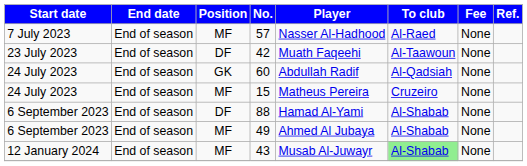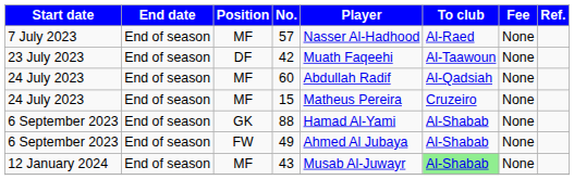 <table class="wikitable sortable">
 <tr>
 <th style="background:blue; color:white;"><strong>Start date</strong></th>
 <th style="background:blue; color:white;"><strong>End date</strong></th>
 <th style="background:blue; color:white;"><strong>Position</strong></th>
 <th style="background:blue; color:white;"><strong>No.</strong></th>
 <th style="background:blue; color:white;"><strong>Player</strong></th>
 <th style="background:blue; color:white;"><strong>To club</strong></th>
 <th style="background:blue; color:white;"><strong>Fee</strong></th>
 <th style="background:blue; color:white;"><strong>Ref.</strong></th>
 </tr>
 <tr>
 <td>7 July 2023</td>
 <td>End of season</td>
 <td style="text-align:center;">MF</td>
 <td style="text-align:center;">57</td>
 <td style="text-align:left;"> <a href='#'>Nasser Al-Hadhood</a></td>
 <td style="text-align:left;"> <a href='#'>Al-Raed</a></td>
 <td>None</td>
 <td></td>
 </tr>
 <tr>
 <td>23 July 2023</td>
 <td>End of season</td>
 <td style="text-align:center;">DF</td>
 <td style="text-align:center;">42</td>
 <td style="text-align:left;"> <a href='#'>Muath Faqeehi</a></td>
 <td style="text-align:left;"> <a href='#'>Al-Taawoun</a></td>
 <td>None</td>
 <td></td>
 </tr>
 <tr>
 <td>24 July 2023</td>
 <td>End of season</td>
-<td style="text-align:center;">GK</td>
+<td style="text-align:center;">MF</td>
 <td style="text-align:center;">60</td>
 <td style="text-align:left;"> <a href='#'>Abdullah Radif</a></td>
 <td style="text-align:left;"> <a href='#'>Al-Qadsiah</a></td>
 <td>None</td>
 <td></td>
 </tr>
 <tr>
 <td>24 July 2023</td>
 <td>End of season</td>
 <td style="text-align:center;">MF</td>
 <td style="text-align:center;">15</td>
 <td style="text-align:left;"> <a href='#'>Matheus Pereira</a></td>
 <td style="text-align:left;"> <a href='#'>Cruzeiro</a></td>
 <td>None</td>
 <td></td>
 </tr>
 <tr>
 <td>6 September 2023</td>
 <td>End of season</td>
-<td style="text-align:center;">DF</td>
+<td style="text-align:center;">GK</td>
 <td style="text-align:center;">88</td>
 <td style="text-align:left;"> <a href='#'>Hamad Al-Yami</a></td>
 <td style="text-align:left;"> <a href='#'>Al-Shabab</a></td>
 <td>None</td>
 <td></td>
 </tr>
 <tr>
 <td>6 September 2023</td>
 <td>End of season</td>
-<td style="text-align:center;">MF</td>
+<td style="text-align:center;">FW</td>
 <td style="text-align:center;">49</td>
 <td style="text-align:left;"> <a href='#'>Ahmed Al Jubaya</a></td>
 <td style="text-align:left;"> <a href='#'>Al-Shabab</a></td>
 <td>None</td>
 <td></td>
 </tr>
 <tr>
 <td>12 January 2024</td>
 <td>End of season</td>
 <td style="text-align:center;">MF</td>
 <td style="text-align:center;">43</td>
 <td style="text-align:left;"> <a href='#'>Musab Al-Juwayr</a></td>
 <td style="background: lightgreen; text-align:left;"> <a href='#'>Al-Shabab</a></td>
 <td>None</td>
 <td></td>
 </tr>
 <tr>
 </tr>
 </table>
